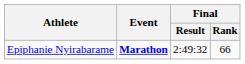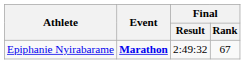 <table class=wikitable style="font-size:90%">
 <tr>
 <th rowspan="2">Athlete</th>
 <th rowspan="2">Event</th>
 <th colspan="2">Final</th>
 </tr>
 <tr style="font-size:95%">
 <th>Result</th>
 <th>Rank</th>
 </tr>
 <tr align=center>
 <td align=left><a href='#'>Epiphanie Nyirabarame</a></td>
 <td align=left><strong><a href='#'>Marathon</a></strong></td>
 <td>2:49:32</td>
-<td>66</td>
+<td>67</td>
 </tr>
 </table>
